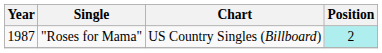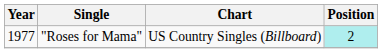 <table class="wikitable">
 <tr>
 <th>Year</th>
 <th>Single</th>
 <th>Chart</th>
 <th>Position</th>
 </tr>
 <tr>
-<td>1987</td>
+<td>1977</td>
 <td>"Roses for Mama"</td>
 <td>US Country Singles (<em>Billboard</em>)</td>
 <td align="center" style="background: paleturquoise;">2</td>
 </tr>
 <tr>
 </tr>
 </table>
